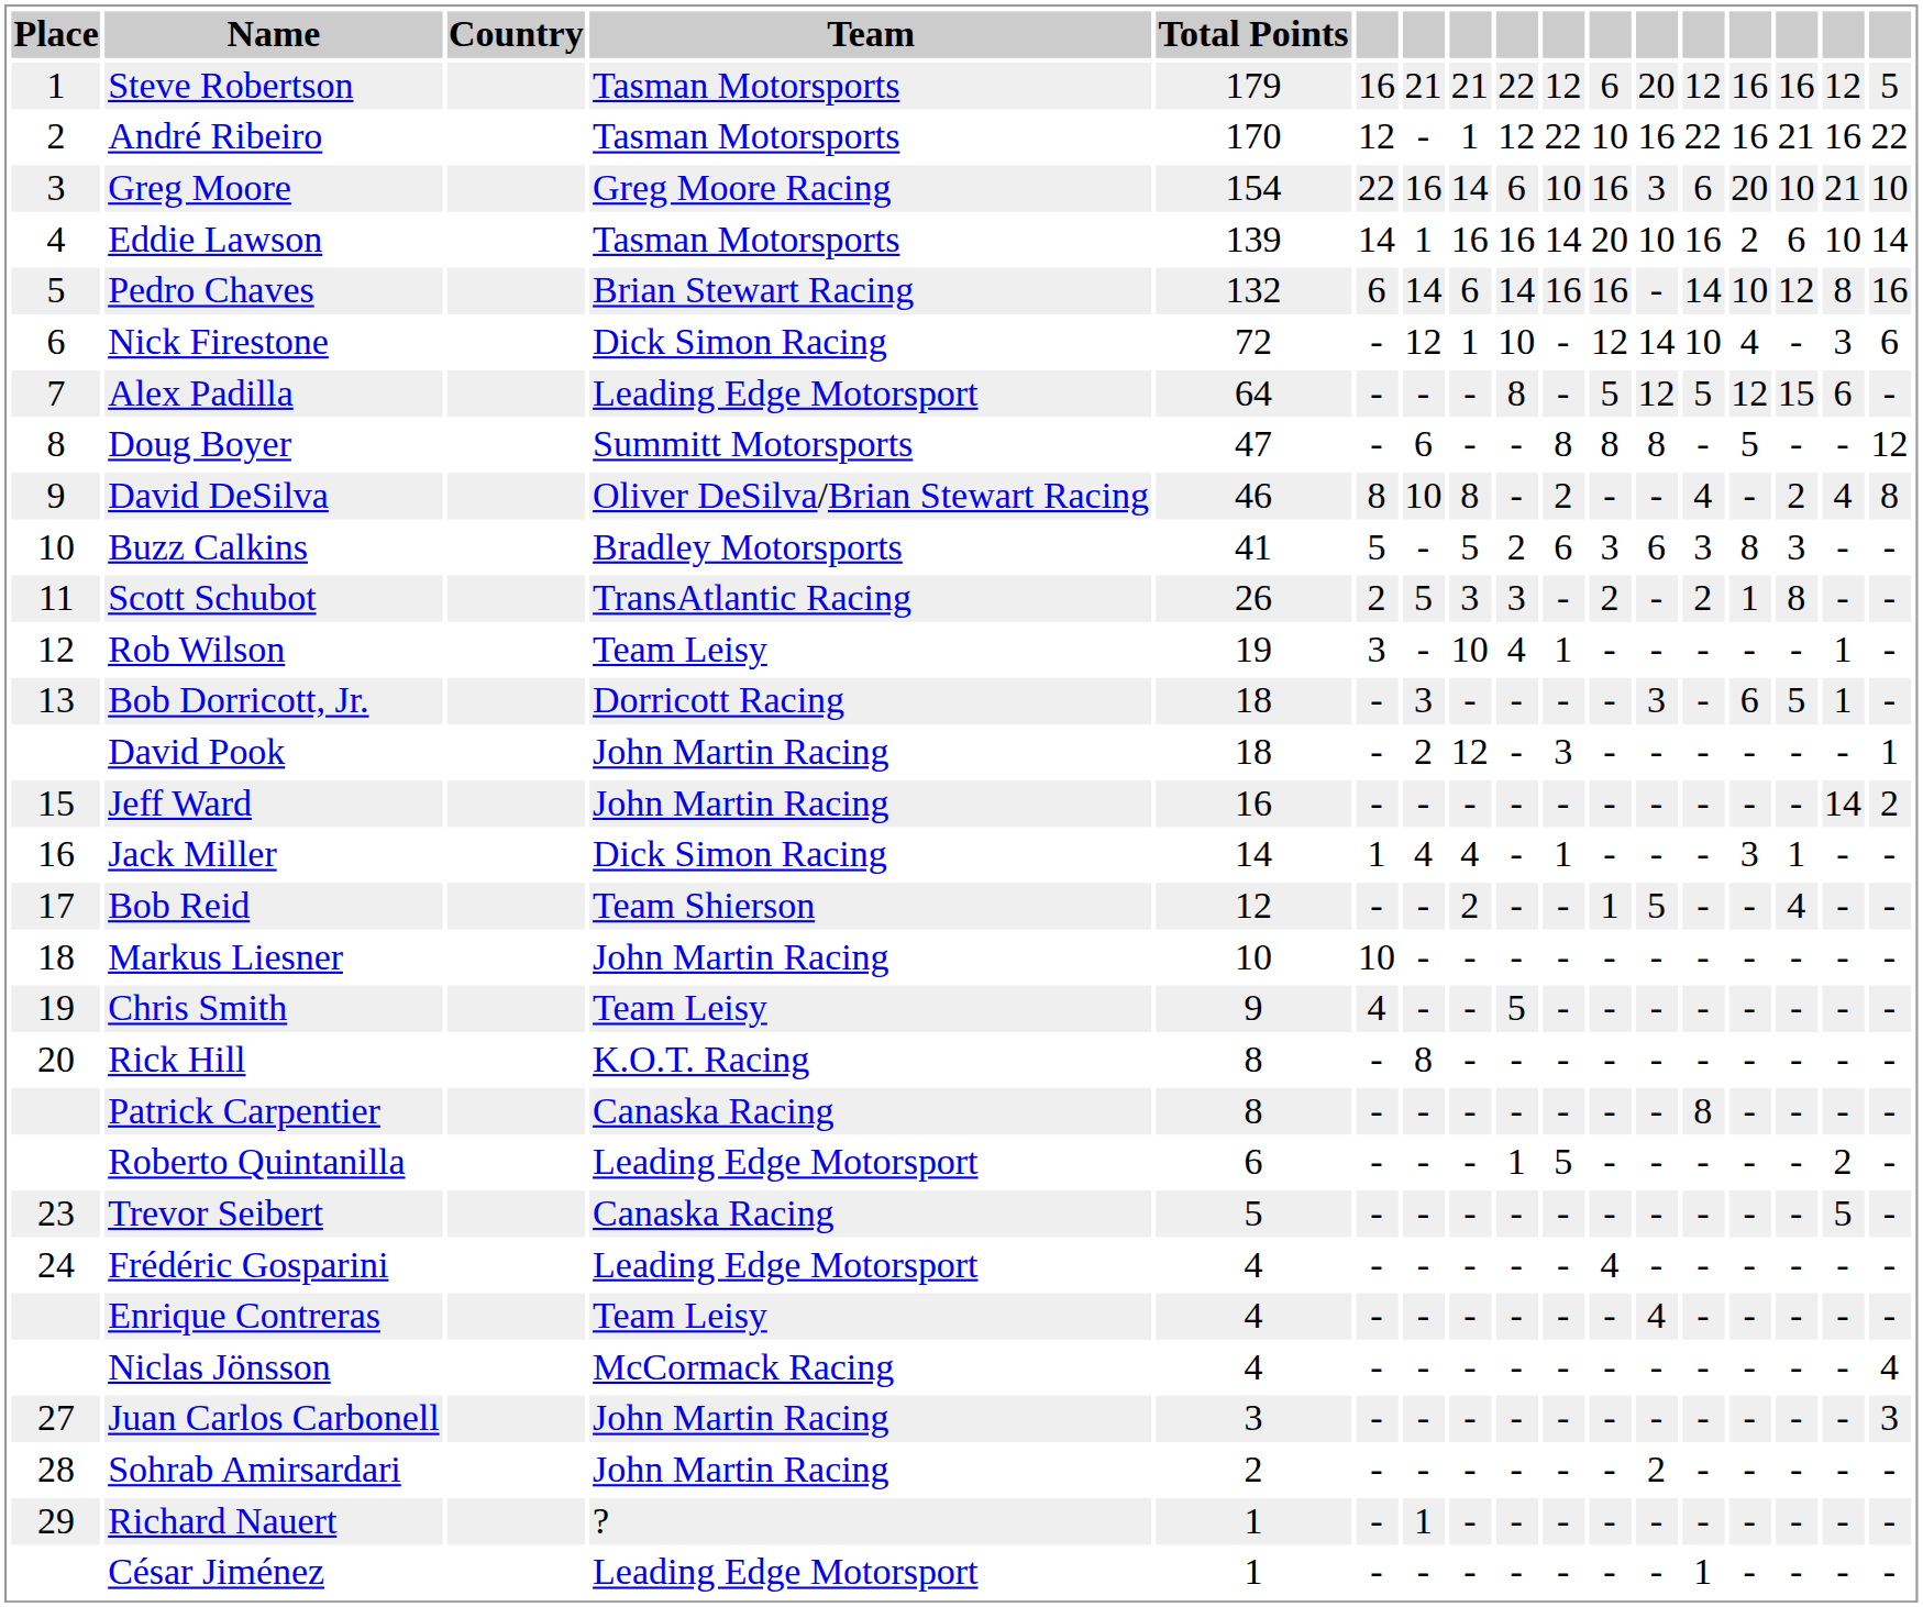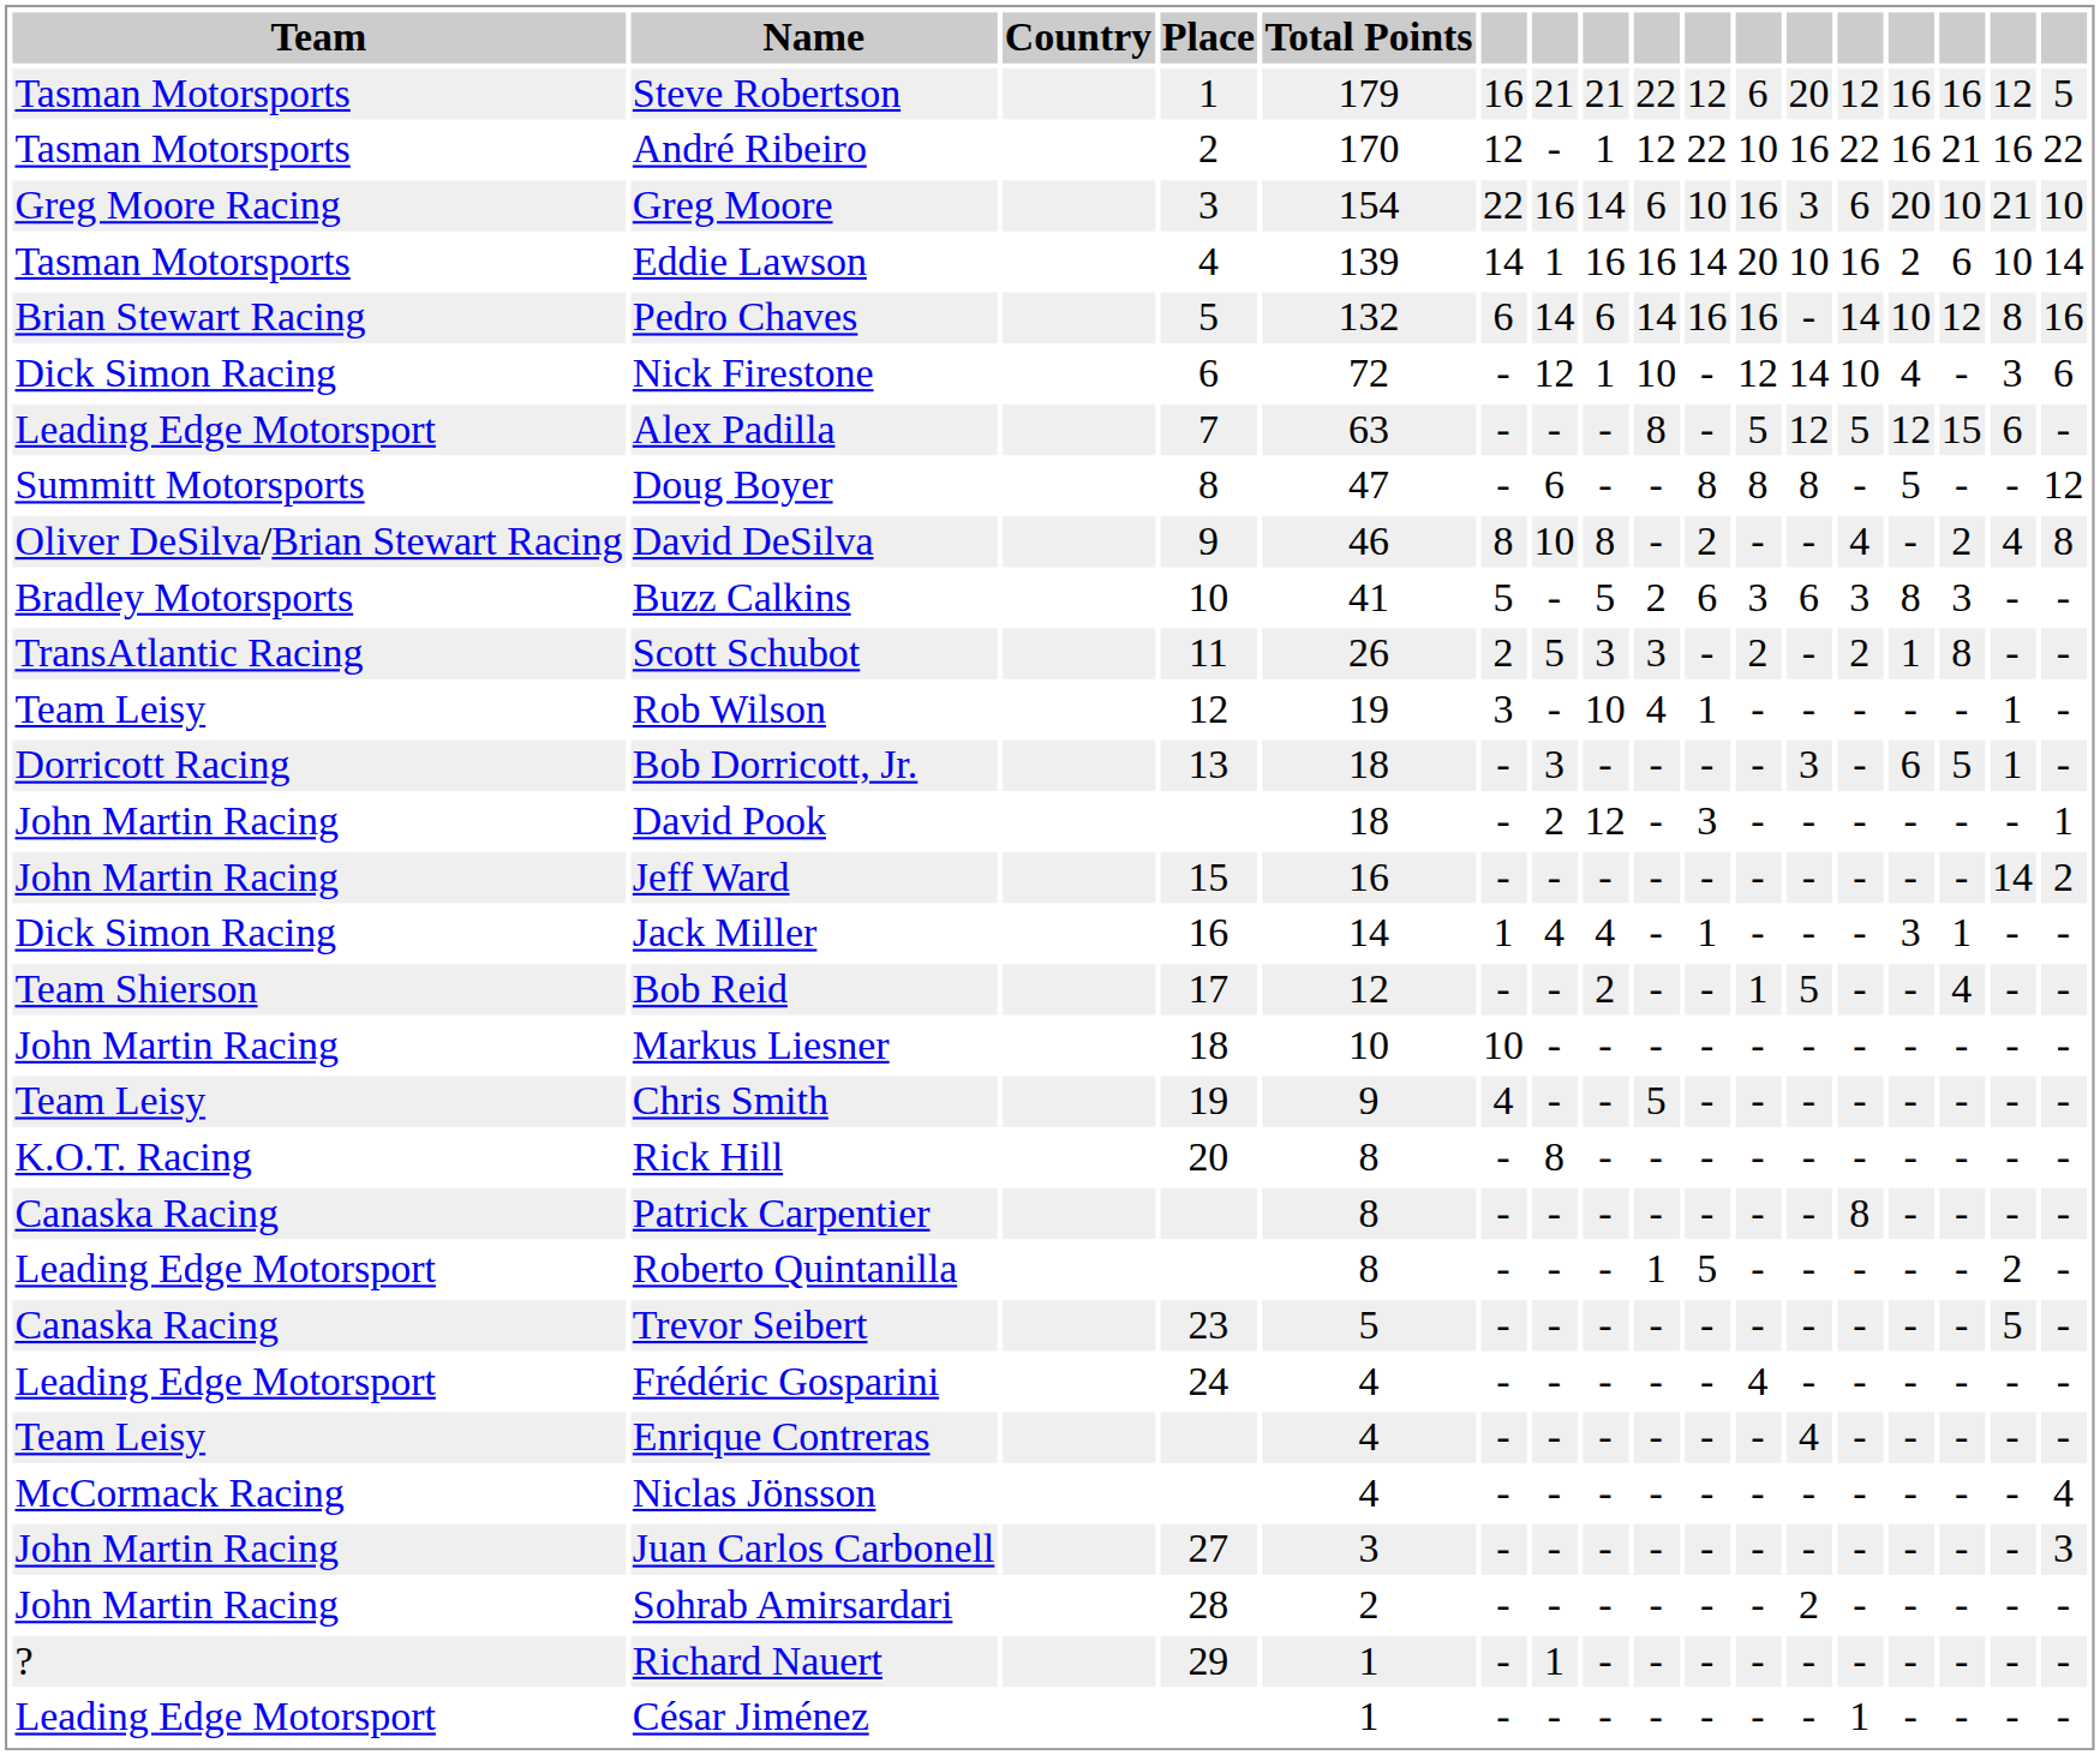 <table border="0" style="border: 1px solid #999; background-color:#FFFFFF; text-align:center">
 <tr align="center" style="background:#CCCCCC;">
-<th>Place</th>
+<th>Team</th>
 <th>Name</th>
 <th>Country</th>
-<th>Team</th>
+<th>Place</th>
 <th>Total Points</th>
 <th></th>
 <th></th>
 <th></th>
 <th></th>
 <th></th>
 <th></th>
 <th></th>
 <th></th>
 <th></th>
 <th></th>
 <th></th>
 <th></th>
 </tr>
 <tr style="background:#EFEFEF;">
-<td>1</td>
+<td align="left"><a href='#'>Tasman Motorsports</a></td>
 <td align="left"><a href='#'>Steve Robertson</a></td>
 <td align="left"></td>
-<td align="left"><a href='#'>Tasman Motorsports</a></td>
+<td>1</td>
 <td>179</td>
 <td>16</td>
 <td>21</td>
 <td>21</td>
 <td>22</td>
 <td>12</td>
 <td>6</td>
 <td>20</td>
 <td>12</td>
 <td>16</td>
 <td>16</td>
 <td>12</td>
 <td>5</td>
 </tr>
 <tr>
-<td>2</td>
+<td align="left"><a href='#'>Tasman Motorsports</a></td>
 <td align="left"><a href='#'>André Ribeiro</a></td>
 <td align="left"></td>
-<td align="left"><a href='#'>Tasman Motorsports</a></td>
+<td>2</td>
 <td>170</td>
 <td>12</td>
 <td>-</td>
 <td>1</td>
 <td>12</td>
 <td>22</td>
 <td>10</td>
 <td>16</td>
 <td>22</td>
 <td>16</td>
 <td>21</td>
 <td>16</td>
 <td>22</td>
 </tr>
 <tr style="background:#EFEFEF;">
-<td>3</td>
+<td align="left"><a href='#'>Greg Moore Racing</a></td>
 <td align="left"><a href='#'>Greg Moore</a></td>
 <td align="left"></td>
-<td align="left"><a href='#'>Greg Moore Racing</a></td>
+<td>3</td>
 <td>154</td>
 <td>22</td>
 <td>16</td>
 <td>14</td>
 <td>6</td>
 <td>10</td>
 <td>16</td>
 <td>3</td>
 <td>6</td>
 <td>20</td>
 <td>10</td>
 <td>21</td>
 <td>10</td>
 </tr>
 <tr>
-<td>4</td>
+<td align="left"><a href='#'>Tasman Motorsports</a></td>
 <td align="left"><a href='#'>Eddie Lawson</a></td>
 <td align="left"></td>
-<td align="left"><a href='#'>Tasman Motorsports</a></td>
+<td>4</td>
 <td>139</td>
 <td>14</td>
 <td>1</td>
 <td>16</td>
 <td>16</td>
 <td>14</td>
 <td>20</td>
 <td>10</td>
 <td>16</td>
 <td>2</td>
 <td>6</td>
 <td>10</td>
 <td>14</td>
 </tr>
 <tr style="background:#EFEFEF;">
-<td>5</td>
+<td align="left"><a href='#'>Brian Stewart Racing</a></td>
 <td align="left"><a href='#'>Pedro Chaves</a></td>
 <td align="left"></td>
-<td align="left"><a href='#'>Brian Stewart Racing</a></td>
+<td>5</td>
 <td>132</td>
 <td>6</td>
 <td>14</td>
 <td>6</td>
 <td>14</td>
 <td>16</td>
 <td>16</td>
 <td>-</td>
 <td>14</td>
 <td>10</td>
 <td>12</td>
 <td>8</td>
 <td>16</td>
 </tr>
 <tr>
-<td>6</td>
+<td align="left"><a href='#'>Dick Simon Racing</a></td>
 <td align="left"><a href='#'>Nick Firestone</a></td>
 <td align="left"></td>
-<td align="left"><a href='#'>Dick Simon Racing</a></td>
+<td>6</td>
 <td>72</td>
 <td>-</td>
 <td>12</td>
 <td>1</td>
 <td>10</td>
 <td>-</td>
 <td>12</td>
 <td>14</td>
 <td>10</td>
 <td>4</td>
 <td>-</td>
 <td>3</td>
 <td>6</td>
 </tr>
 <tr style="background:#EFEFEF;">
-<td>7</td>
+<td align="left"><a href='#'>Leading Edge Motorsport</a></td>
 <td align="left"><a href='#'>Alex Padilla</a></td>
 <td align="left"></td>
-<td align="left"><a href='#'>Leading Edge Motorsport</a></td>
-<td>64</td>
+<td>7</td>
+<td>63</td>
 <td>-</td>
 <td>-</td>
 <td>-</td>
 <td>8</td>
 <td>-</td>
 <td>5</td>
 <td>12</td>
 <td>5</td>
 <td>12</td>
 <td>15</td>
 <td>6</td>
 <td>-</td>
 </tr>
 <tr>
-<td>8</td>
+<td align="left"><a href='#'>Summitt Motorsports</a></td>
 <td align="left"><a href='#'>Doug Boyer</a></td>
 <td align="left"></td>
-<td align="left"><a href='#'>Summitt Motorsports</a></td>
+<td>8</td>
 <td>47</td>
 <td>-</td>
 <td>6</td>
 <td>-</td>
 <td>-</td>
 <td>8</td>
 <td>8</td>
 <td>8</td>
 <td>-</td>
 <td>5</td>
 <td>-</td>
 <td>-</td>
 <td>12</td>
 </tr>
 <tr style="background:#EFEFEF;">
-<td>9</td>
+<td align="left"><a href='#'>Oliver DeSilva</a>/<a href='#'>Brian Stewart Racing</a></td>
 <td align="left"><a href='#'>David DeSilva</a></td>
 <td align="left"></td>
-<td align="left"><a href='#'>Oliver DeSilva</a>/<a href='#'>Brian Stewart Racing</a></td>
+<td>9</td>
 <td>46</td>
 <td>8</td>
 <td>10</td>
 <td>8</td>
 <td>-</td>
 <td>2</td>
 <td>-</td>
 <td>-</td>
 <td>4</td>
 <td>-</td>
 <td>2</td>
 <td>4</td>
 <td>8</td>
 </tr>
 <tr>
-<td>10</td>
+<td align="left"><a href='#'>Bradley Motorsports</a></td>
 <td align="left"><a href='#'>Buzz Calkins</a></td>
 <td align="left"></td>
-<td align="left"><a href='#'>Bradley Motorsports</a></td>
+<td>10</td>
 <td>41</td>
 <td>5</td>
 <td>-</td>
 <td>5</td>
 <td>2</td>
 <td>6</td>
 <td>3</td>
 <td>6</td>
 <td>3</td>
 <td>8</td>
 <td>3</td>
 <td>-</td>
 <td>-</td>
 </tr>
 <tr style="background:#EFEFEF;">
-<td>11</td>
+<td align="left"><a href='#'>TransAtlantic Racing</a></td>
 <td align="left"><a href='#'>Scott Schubot</a></td>
 <td align="left"></td>
-<td align="left"><a href='#'>TransAtlantic Racing</a></td>
+<td>11</td>
 <td>26</td>
 <td>2</td>
 <td>5</td>
 <td>3</td>
 <td>3</td>
 <td>-</td>
 <td>2</td>
 <td>-</td>
 <td>2</td>
 <td>1</td>
 <td>8</td>
 <td>-</td>
 <td>-</td>
 </tr>
 <tr>
-<td>12</td>
+<td align="left"><a href='#'>Team Leisy</a></td>
 <td align="left"><a href='#'>Rob Wilson</a></td>
 <td align="left"></td>
-<td align="left"><a href='#'>Team Leisy</a></td>
+<td>12</td>
 <td>19</td>
 <td>3</td>
 <td>-</td>
 <td>10</td>
 <td>4</td>
 <td>1</td>
 <td>-</td>
 <td>-</td>
 <td>-</td>
 <td>-</td>
 <td>-</td>
 <td>1</td>
 <td>-</td>
 </tr>
 <tr style="background:#EFEFEF;">
-<td>13</td>
+<td align="left"><a href='#'>Dorricott Racing</a></td>
 <td align="left"><a href='#'>Bob Dorricott, Jr.</a></td>
 <td align="left"></td>
-<td align="left"><a href='#'>Dorricott Racing</a></td>
+<td>13</td>
 <td>18</td>
 <td>-</td>
 <td>3</td>
 <td>-</td>
 <td>-</td>
 <td>-</td>
 <td>-</td>
 <td>3</td>
 <td>-</td>
 <td>6</td>
 <td>5</td>
 <td>1</td>
 <td>-</td>
 </tr>
 <tr>
-<td></td>
+<td align="left"><a href='#'>John Martin Racing</a></td>
 <td align="left"><a href='#'>David Pook</a></td>
 <td align="left"></td>
-<td align="left"><a href='#'>John Martin Racing</a></td>
+<td></td>
 <td>18</td>
 <td>-</td>
 <td>2</td>
 <td>12</td>
 <td>-</td>
 <td>3</td>
 <td>-</td>
 <td>-</td>
 <td>-</td>
 <td>-</td>
 <td>-</td>
 <td>-</td>
 <td>1</td>
 </tr>
 <tr style="background:#EFEFEF;">
-<td>15</td>
+<td align="left"><a href='#'>John Martin Racing</a></td>
 <td align="left"><a href='#'>Jeff Ward</a></td>
 <td align="left"></td>
-<td align="left"><a href='#'>John Martin Racing</a></td>
+<td>15</td>
 <td>16</td>
 <td>-</td>
 <td>-</td>
 <td>-</td>
 <td>-</td>
 <td>-</td>
 <td>-</td>
 <td>-</td>
 <td>-</td>
 <td>-</td>
 <td>-</td>
 <td>14</td>
 <td>2</td>
 </tr>
 <tr>
-<td>16</td>
+<td align="left"><a href='#'>Dick Simon Racing</a></td>
 <td align="left"><a href='#'>Jack Miller</a></td>
 <td align="left"></td>
-<td align="left"><a href='#'>Dick Simon Racing</a></td>
+<td>16</td>
 <td>14</td>
 <td>1</td>
 <td>4</td>
 <td>4</td>
 <td>-</td>
 <td>1</td>
 <td>-</td>
 <td>-</td>
 <td>-</td>
 <td>3</td>
 <td>1</td>
 <td>-</td>
 <td>-</td>
 </tr>
 <tr style="background:#EFEFEF;">
-<td>17</td>
+<td align="left"><a href='#'>Team Shierson</a></td>
 <td align="left"><a href='#'>Bob Reid</a></td>
 <td align="left"></td>
-<td align="left"><a href='#'>Team Shierson</a></td>
+<td>17</td>
 <td>12</td>
 <td>-</td>
 <td>-</td>
 <td>2</td>
 <td>-</td>
 <td>-</td>
 <td>1</td>
 <td>5</td>
 <td>-</td>
 <td>-</td>
 <td>4</td>
 <td>-</td>
 <td>-</td>
 </tr>
 <tr>
-<td>18</td>
+<td align="left"><a href='#'>John Martin Racing</a></td>
 <td align="left"><a href='#'>Markus Liesner</a></td>
 <td align="left"></td>
-<td align="left"><a href='#'>John Martin Racing</a></td>
+<td>18</td>
 <td>10</td>
 <td>10</td>
 <td>-</td>
 <td>-</td>
 <td>-</td>
 <td>-</td>
 <td>-</td>
 <td>-</td>
 <td>-</td>
 <td>-</td>
 <td>-</td>
 <td>-</td>
 <td>-</td>
 </tr>
 <tr style="background:#EFEFEF;">
-<td>19</td>
+<td align="left"><a href='#'>Team Leisy</a></td>
 <td align="left"><a href='#'>Chris Smith</a></td>
 <td align="left"></td>
-<td align="left"><a href='#'>Team Leisy</a></td>
+<td>19</td>
 <td>9</td>
 <td>4</td>
 <td>-</td>
 <td>-</td>
 <td>5</td>
 <td>-</td>
 <td>-</td>
 <td>-</td>
 <td>-</td>
 <td>-</td>
 <td>-</td>
 <td>-</td>
 <td>-</td>
 </tr>
 <tr>
-<td>20</td>
+<td align="left"><a href='#'>K.O.T. Racing</a></td>
 <td align="left"><a href='#'>Rick Hill</a></td>
 <td align="left"></td>
-<td align="left"><a href='#'>K.O.T. Racing</a></td>
+<td>20</td>
 <td>8</td>
 <td>-</td>
 <td>8</td>
 <td>-</td>
 <td>-</td>
 <td>-</td>
 <td>-</td>
 <td>-</td>
 <td>-</td>
 <td>-</td>
 <td>-</td>
 <td>-</td>
 <td>-</td>
 </tr>
 <tr style="background:#EFEFEF;">
-<td></td>
+<td align="left"><a href='#'>Canaska Racing</a></td>
 <td align="left"><a href='#'>Patrick Carpentier</a></td>
 <td align="left"></td>
-<td align="left"><a href='#'>Canaska Racing</a></td>
+<td></td>
 <td>8</td>
 <td>-</td>
 <td>-</td>
 <td>-</td>
 <td>-</td>
 <td>-</td>
 <td>-</td>
 <td>-</td>
 <td>8</td>
 <td>-</td>
 <td>-</td>
 <td>-</td>
 <td>-</td>
 </tr>
 <tr>
-<td></td>
+<td align="left"><a href='#'>Leading Edge Motorsport</a></td>
 <td align="left"><a href='#'>Roberto Quintanilla</a></td>
 <td align="left"></td>
-<td align="left"><a href='#'>Leading Edge Motorsport</a></td>
-<td>6</td>
+<td></td>
+<td>8</td>
 <td>-</td>
 <td>-</td>
 <td>-</td>
 <td>1</td>
 <td>5</td>
 <td>-</td>
 <td>-</td>
 <td>-</td>
 <td>-</td>
 <td>-</td>
 <td>2</td>
 <td>-</td>
 </tr>
 <tr style="background:#EFEFEF;">
-<td>23</td>
+<td align="left"><a href='#'>Canaska Racing</a></td>
 <td align="left"><a href='#'>Trevor Seibert</a></td>
 <td align="left"></td>
-<td align="left"><a href='#'>Canaska Racing</a></td>
+<td>23</td>
 <td>5</td>
 <td>-</td>
 <td>-</td>
 <td>-</td>
 <td>-</td>
 <td>-</td>
 <td>-</td>
 <td>-</td>
 <td>-</td>
 <td>-</td>
 <td>-</td>
 <td>5</td>
 <td>-</td>
 </tr>
 <tr>
-<td>24</td>
+<td align="left"><a href='#'>Leading Edge Motorsport</a></td>
 <td align="left"><a href='#'>Frédéric Gosparini</a></td>
 <td align="left"></td>
-<td align="left"><a href='#'>Leading Edge Motorsport</a></td>
+<td>24</td>
 <td>4</td>
 <td>-</td>
 <td>-</td>
 <td>-</td>
 <td>-</td>
 <td>-</td>
 <td>4</td>
 <td>-</td>
 <td>-</td>
 <td>-</td>
 <td>-</td>
 <td>-</td>
 <td>-</td>
 </tr>
 <tr style="background:#EFEFEF;">
-<td></td>
+<td align="left"><a href='#'>Team Leisy</a></td>
 <td align="left"><a href='#'>Enrique Contreras</a></td>
 <td align="left"></td>
-<td align="left"><a href='#'>Team Leisy</a></td>
+<td></td>
 <td>4</td>
 <td>-</td>
 <td>-</td>
 <td>-</td>
 <td>-</td>
 <td>-</td>
 <td>-</td>
 <td>4</td>
 <td>-</td>
 <td>-</td>
 <td>-</td>
 <td>-</td>
 <td>-</td>
 </tr>
 <tr>
-<td></td>
+<td align="left"><a href='#'>McCormack Racing</a></td>
 <td align="left"><a href='#'>Niclas Jönsson</a></td>
 <td align="left"></td>
-<td align="left"><a href='#'>McCormack Racing</a></td>
+<td></td>
 <td>4</td>
 <td>-</td>
 <td>-</td>
 <td>-</td>
 <td>-</td>
 <td>-</td>
 <td>-</td>
 <td>-</td>
 <td>-</td>
 <td>-</td>
 <td>-</td>
 <td>-</td>
 <td>4</td>
 </tr>
 <tr style="background:#EFEFEF;">
-<td>27</td>
+<td align="left"><a href='#'>John Martin Racing</a></td>
 <td align="left"><a href='#'>Juan Carlos Carbonell</a></td>
 <td align="left"></td>
-<td align="left"><a href='#'>John Martin Racing</a></td>
+<td>27</td>
 <td>3</td>
 <td>-</td>
 <td>-</td>
 <td>-</td>
 <td>-</td>
 <td>-</td>
 <td>-</td>
 <td>-</td>
 <td>-</td>
 <td>-</td>
 <td>-</td>
 <td>-</td>
 <td>3</td>
 </tr>
 <tr>
-<td>28</td>
+<td align="left"><a href='#'>John Martin Racing</a></td>
 <td align="left"><a href='#'>Sohrab Amirsardari</a></td>
 <td align="left"></td>
-<td align="left"><a href='#'>John Martin Racing</a></td>
+<td>28</td>
 <td>2</td>
 <td>-</td>
 <td>-</td>
 <td>-</td>
 <td>-</td>
 <td>-</td>
 <td>-</td>
 <td>2</td>
 <td>-</td>
 <td>-</td>
 <td>-</td>
 <td>-</td>
 <td>-</td>
 </tr>
 <tr style="background:#EFEFEF;">
-<td>29</td>
+<td align="left">?</td>
 <td align="left"><a href='#'>Richard Nauert</a></td>
 <td align="left"></td>
-<td align="left">?</td>
+<td>29</td>
 <td>1</td>
 <td>-</td>
 <td>1</td>
 <td>-</td>
 <td>-</td>
 <td>-</td>
 <td>-</td>
 <td>-</td>
 <td>-</td>
 <td>-</td>
 <td>-</td>
 <td>-</td>
 <td>-</td>
 </tr>
 <tr>
-<td></td>
+<td align="left"><a href='#'>Leading Edge Motorsport</a></td>
 <td align="left"><a href='#'>César Jiménez</a></td>
 <td align="left"></td>
-<td align="left"><a href='#'>Leading Edge Motorsport</a></td>
+<td></td>
 <td>1</td>
 <td>-</td>
 <td>-</td>
 <td>-</td>
 <td>-</td>
 <td>-</td>
 <td>-</td>
 <td>-</td>
 <td>1</td>
 <td>-</td>
 <td>-</td>
 <td>-</td>
 <td>-</td>
 </tr>
 </table>
